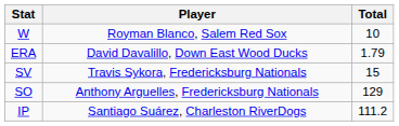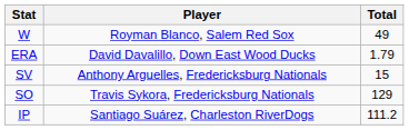 <table class="wikitable" width="40%" style="text-align:center;">
 <tr>
 <th width="5%">Stat</th>
 <th width="60%">Player</th>
 <th width="5%">Total</th>
 </tr>
 <tr>
 <td><a href='#'>W</a></td>
 <td><a href='#'>Royman Blanco</a>, <a href='#'>Salem Red Sox</a></td>
-<td>10</td>
+<td>49</td>
 </tr>
 <tr>
 <td><a href='#'>ERA</a></td>
 <td><a href='#'>David Davalillo</a>, <a href='#'>Down East Wood Ducks</a></td>
 <td>1.79</td>
 </tr>
 <tr>
 <td><a href='#'>SV</a></td>
-<td><a href='#'>Travis Sykora</a>, <a href='#'>Fredericksburg Nationals</a></td>
+<td><a href='#'>Anthony Arguelles</a>, <a href='#'>Fredericksburg Nationals</a></td>
 <td>15</td>
 </tr>
 <tr>
 <td><a href='#'>SO</a></td>
-<td><a href='#'>Anthony Arguelles</a>, <a href='#'>Fredericksburg Nationals</a></td>
+<td><a href='#'>Travis Sykora</a>, <a href='#'>Fredericksburg Nationals</a></td>
 <td>129</td>
 </tr>
 <tr>
 <td><a href='#'>IP</a></td>
 <td><a href='#'>Santiago Suárez</a>, <a href='#'>Charleston RiverDogs</a></td>
 <td>111.2</td>
 </tr>
 </table>
